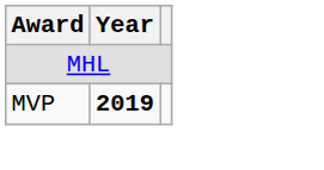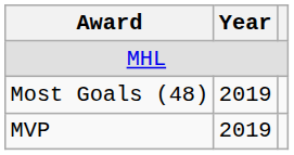 <table class="wikitable">
 <tr>
 <th>Award</th>
 <th>Year</th>
 <th></th>
 </tr>
 <tr ALIGN="center" bgcolor="#e0e0e0">
 <td colspan="3"><a href='#'>MHL</a></td>
 </tr>
 <tr>
+<td>Most Goals (48)</td>
+<td>2019</td>
+<td></td>
+</tr>
+<tr>
 <td>MVP</td>
-<td><strong>2019</strong></td>
+<td>2019</td>
 <td></td>
 </tr>
 </table>
